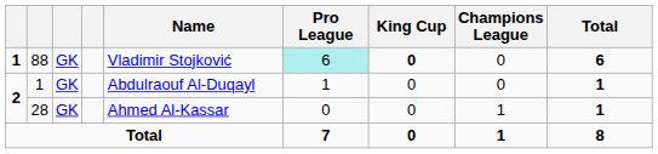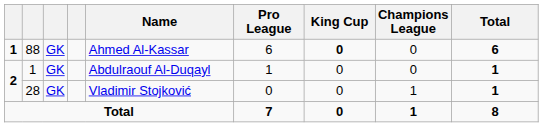 <table class="wikitable" style="text-align:center">
 <tr>
 <th width=15></th>
 <th width=15></th>
 <th width=15></th>
 <th width=15></th>
 <th width=175>Name</th>
 <th width=80>Pro League</th>
 <th width=80>King Cup</th>
 <th width=80>Champions League</th>
 <th width=100>Total</th>
 </tr>
 <tr>
 <td><strong>1</strong></td>
 <td>88</td>
 <td><a href='#'>GK</a></td>
 <td></td>
-<td align=left><a href='#'>Vladimir Stojković</a></td>
-<td style="background: paleturquoise;">6</td>
+<td align=left><a href='#'>Ahmed Al-Kassar</a></td>
+<td>6</td>
 <td><strong>0</strong></td>
 <td>0</td>
 <td><strong>6</strong></td>
 </tr>
 <tr>
 <td rowspan=2><strong>2</strong></td>
 <td>1</td>
 <td><a href='#'>GK</a></td>
 <td></td>
 <td align=left><a href='#'>Abdulraouf Al-Duqayl</a></td>
 <td>1</td>
 <td>0</td>
 <td>0</td>
 <td><strong>1</strong></td>
 </tr>
 <tr>
 <td>28</td>
 <td><a href='#'>GK</a></td>
 <td></td>
-<td align=left><a href='#'>Ahmed Al-Kassar</a></td>
+<td align=left><a href='#'>Vladimir Stojković</a></td>
 <td>0</td>
 <td>0</td>
 <td>1</td>
 <td><strong>1</strong></td>
 </tr>
 <tr>
 <td colspan=5><strong>Total</strong></td>
 <td><strong>7</strong></td>
 <td><strong>0</strong></td>
 <td><strong>1</strong></td>
 <td><strong>8</strong></td>
 </tr>
 </table>
